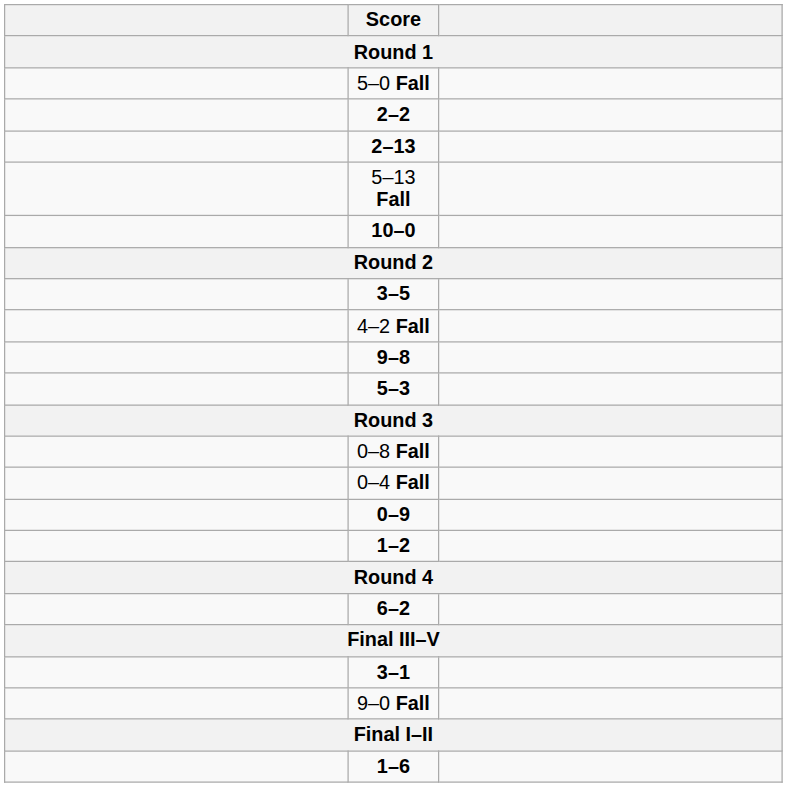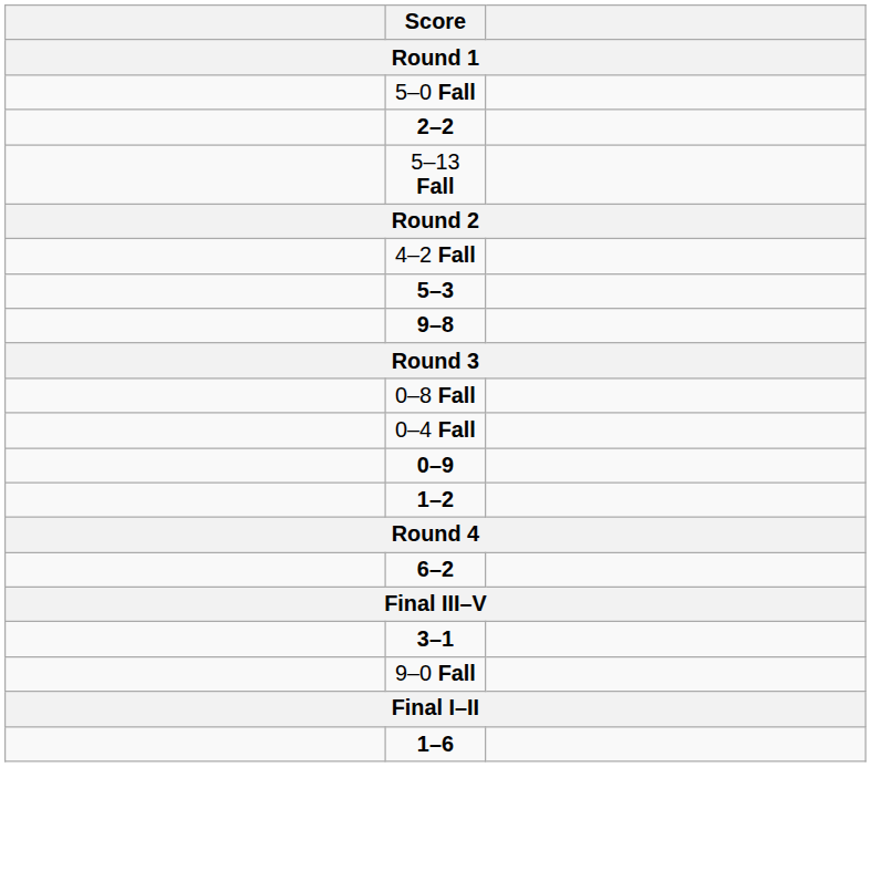 <table class="wikitable" style="text-align: left;">
 <tr>
 <th align="right" width="270"></th>
 <th width="65">Score</th>
 <th align="left" width="270"></th>
 </tr>
 <tr>
 <th colspan="3">Round 1</th>
 </tr>
 <tr>
 <td><strong></strong></td>
 <td align=center>5–0 <strong>Fall</strong></td>
 <td></td>
 </tr>
 <tr>
 <td></td>
 <td align=center><strong>2–2</strong></td>
 <td><strong></strong></td>
 </tr>
 <tr>
 <td></td>
-<td align=center><strong>2–13</strong></td>
-<td><strong></strong></td>
-</tr>
-<tr>
-<td></td>
 <td align=center>5–13 <strong>Fall</strong></td>
 <td><strong></strong></td>
 </tr>
 <tr>
-<td><strong></strong></td>
-<td align=center><strong>10–0</strong></td>
-<td></td>
-</tr>
-<tr>
 <th colspan="3">Round 2</th>
-</tr>
-<tr>
-<td></td>
-<td align=center><strong>3–5</strong></td>
-<td><strong></strong></td>
 </tr>
 <tr>
 <td><strong></strong></td>
 <td align=center>4–2 <strong>Fall</strong></td>
 <td></td>
 </tr>
 <tr>
 <td><strong></strong></td>
-<td align=center><strong>9–8</strong></td>
+<td align=center><strong>5–3</strong></td>
 <td></td>
 </tr>
 <tr>
 <td><strong></strong></td>
-<td align=center><strong>5–3</strong></td>
+<td align=center><strong>9–8</strong></td>
 <td></td>
 </tr>
 <tr>
 <th colspan="3">Round 3</th>
 </tr>
 <tr>
 <td></td>
 <td align=center>0–8 <strong>Fall</strong></td>
 <td><strong></strong></td>
 </tr>
 <tr>
 <td></td>
 <td align=center>0–4 <strong>Fall</strong></td>
 <td><strong></strong></td>
 </tr>
 <tr>
 <td></td>
 <td align=center><strong>0–9</strong></td>
 <td><strong></strong></td>
 </tr>
 <tr>
 <td></td>
 <td align=center><strong>1–2</strong></td>
 <td><strong></strong></td>
 </tr>
 <tr>
 <th colspan="3">Round 4</th>
 </tr>
 <tr>
 <td><strong></strong></td>
 <td align=center><strong>6–2</strong></td>
 <td></td>
 </tr>
 <tr>
 <th colspan="3">Final III–V</th>
 </tr>
 <tr>
 <td><strong></strong></td>
 <td align=center><strong>3–1</strong></td>
 <td></td>
 </tr>
 <tr>
 <td><strong></strong></td>
 <td align=center>9–0 <strong>Fall</strong></td>
 <td></td>
 </tr>
 <tr>
 <th colspan="3">Final I–II</th>
 </tr>
 <tr>
 <td></td>
 <td align=center><strong>1–6</strong></td>
 <td><strong></strong></td>
 </tr>
 </table>
